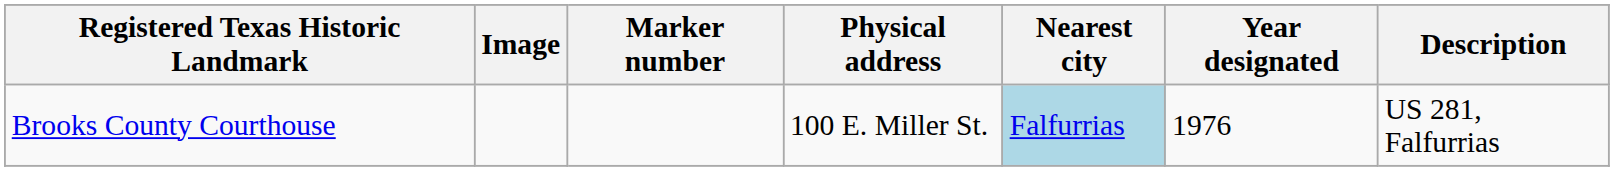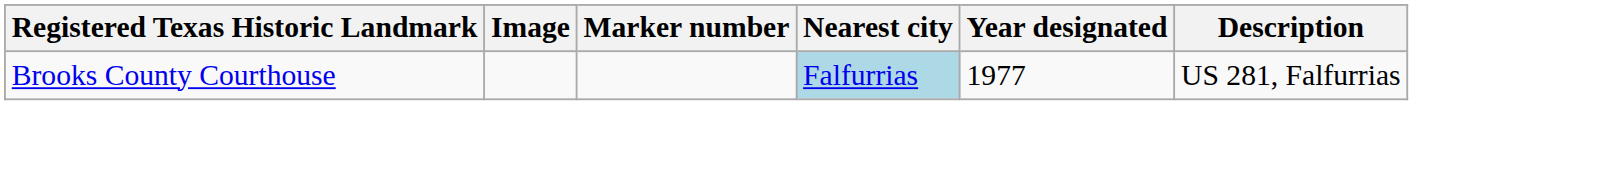 <table class="wikitable sortable">
 <tr>
 <th>Registered Texas Historic Landmark</th>
 <th>Image</th>
 <th>Marker number</th>
-<th>Physical address</th>
 <th>Nearest city</th>
 <th>Year designated</th>
 <th>Description</th>
 </tr>
 <tr>
 <td><a href='#'>Brooks County Courthouse</a></td>
 <td></td>
 <td></td>
-<td>100 E. Miller St.<br></td>
 <td style="background: lightblue;"><a href='#'>Falfurrias</a></td>
-<td>1976</td>
+<td>1977</td>
 <td>US 281, Falfurrias</td>
 </tr>
 </table>
